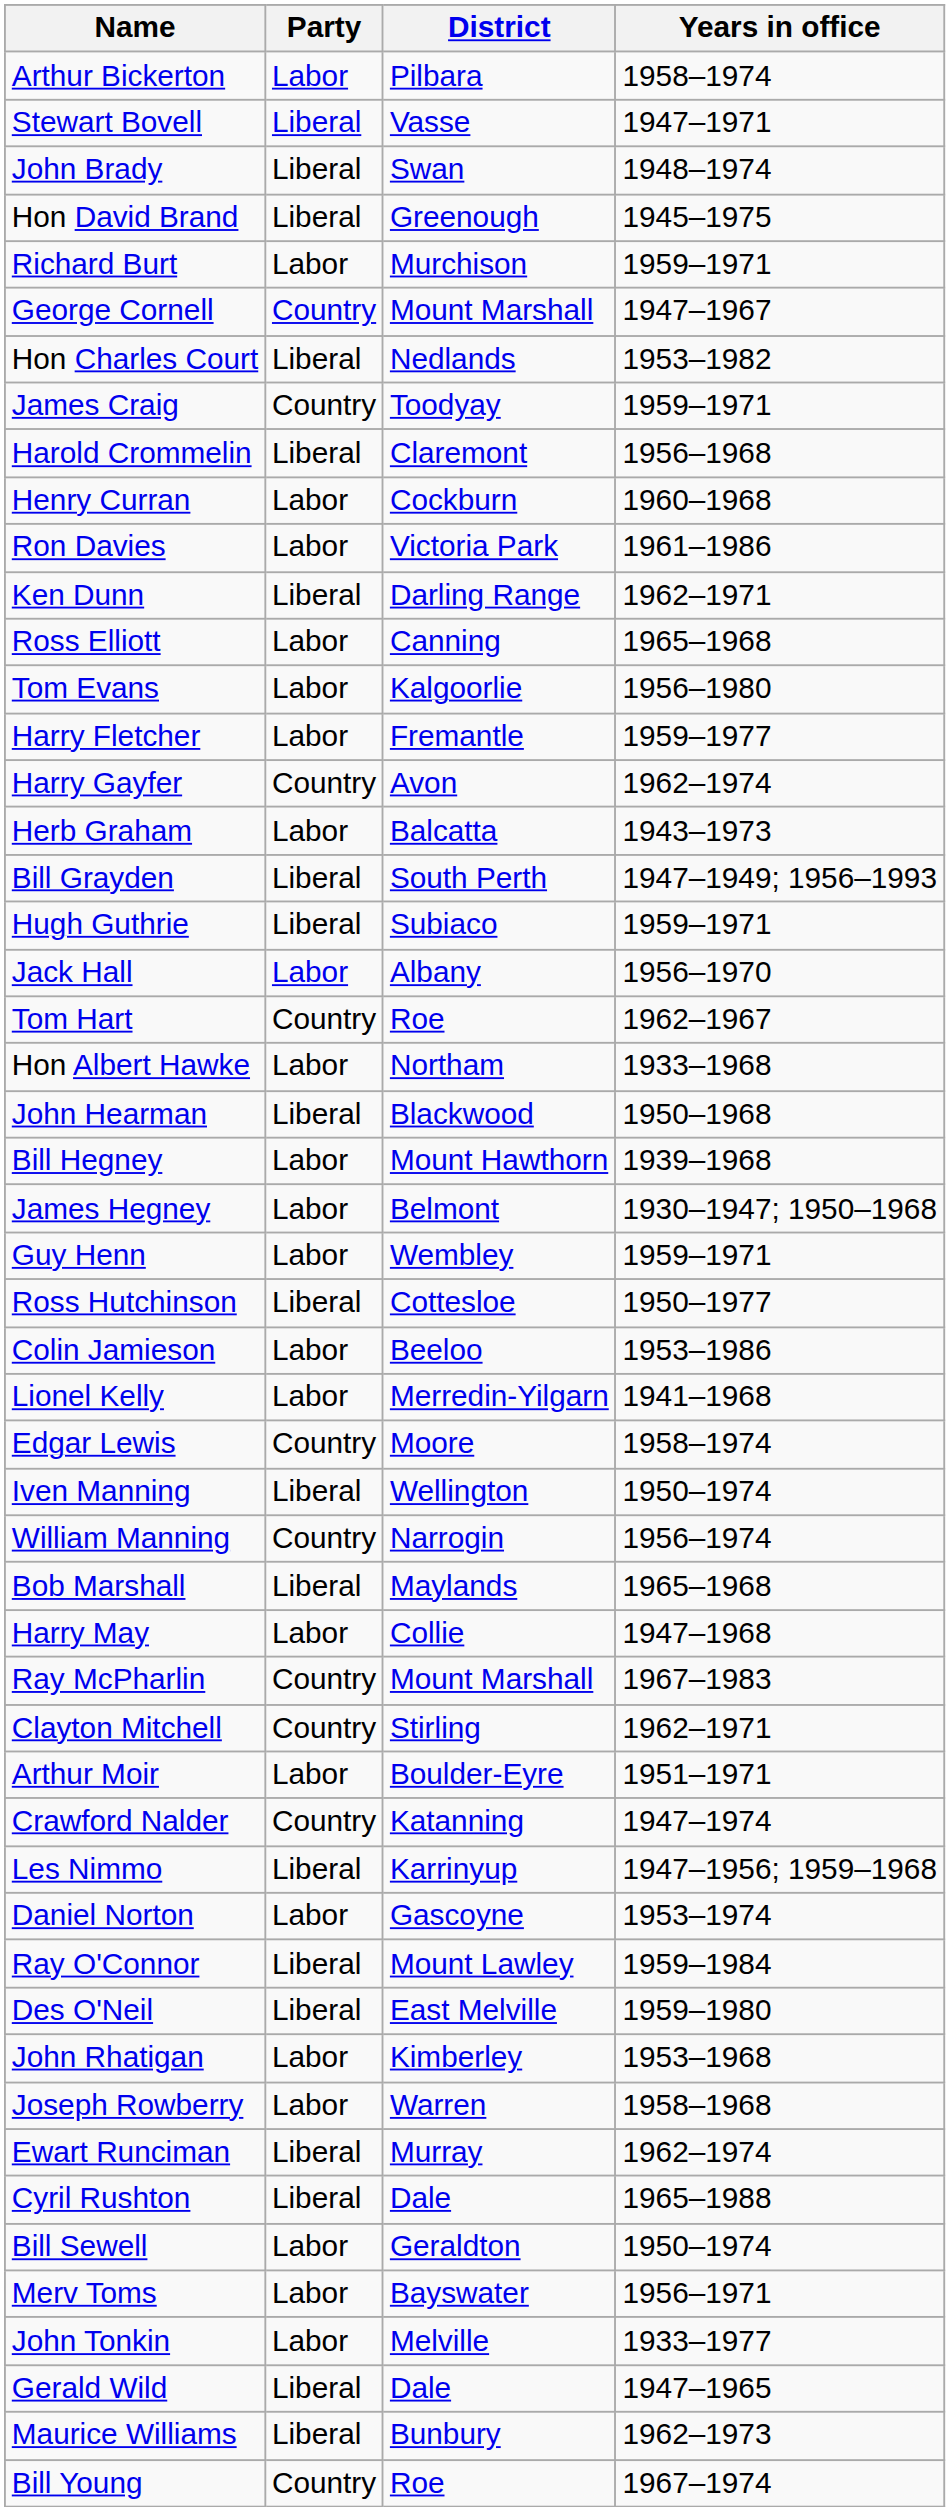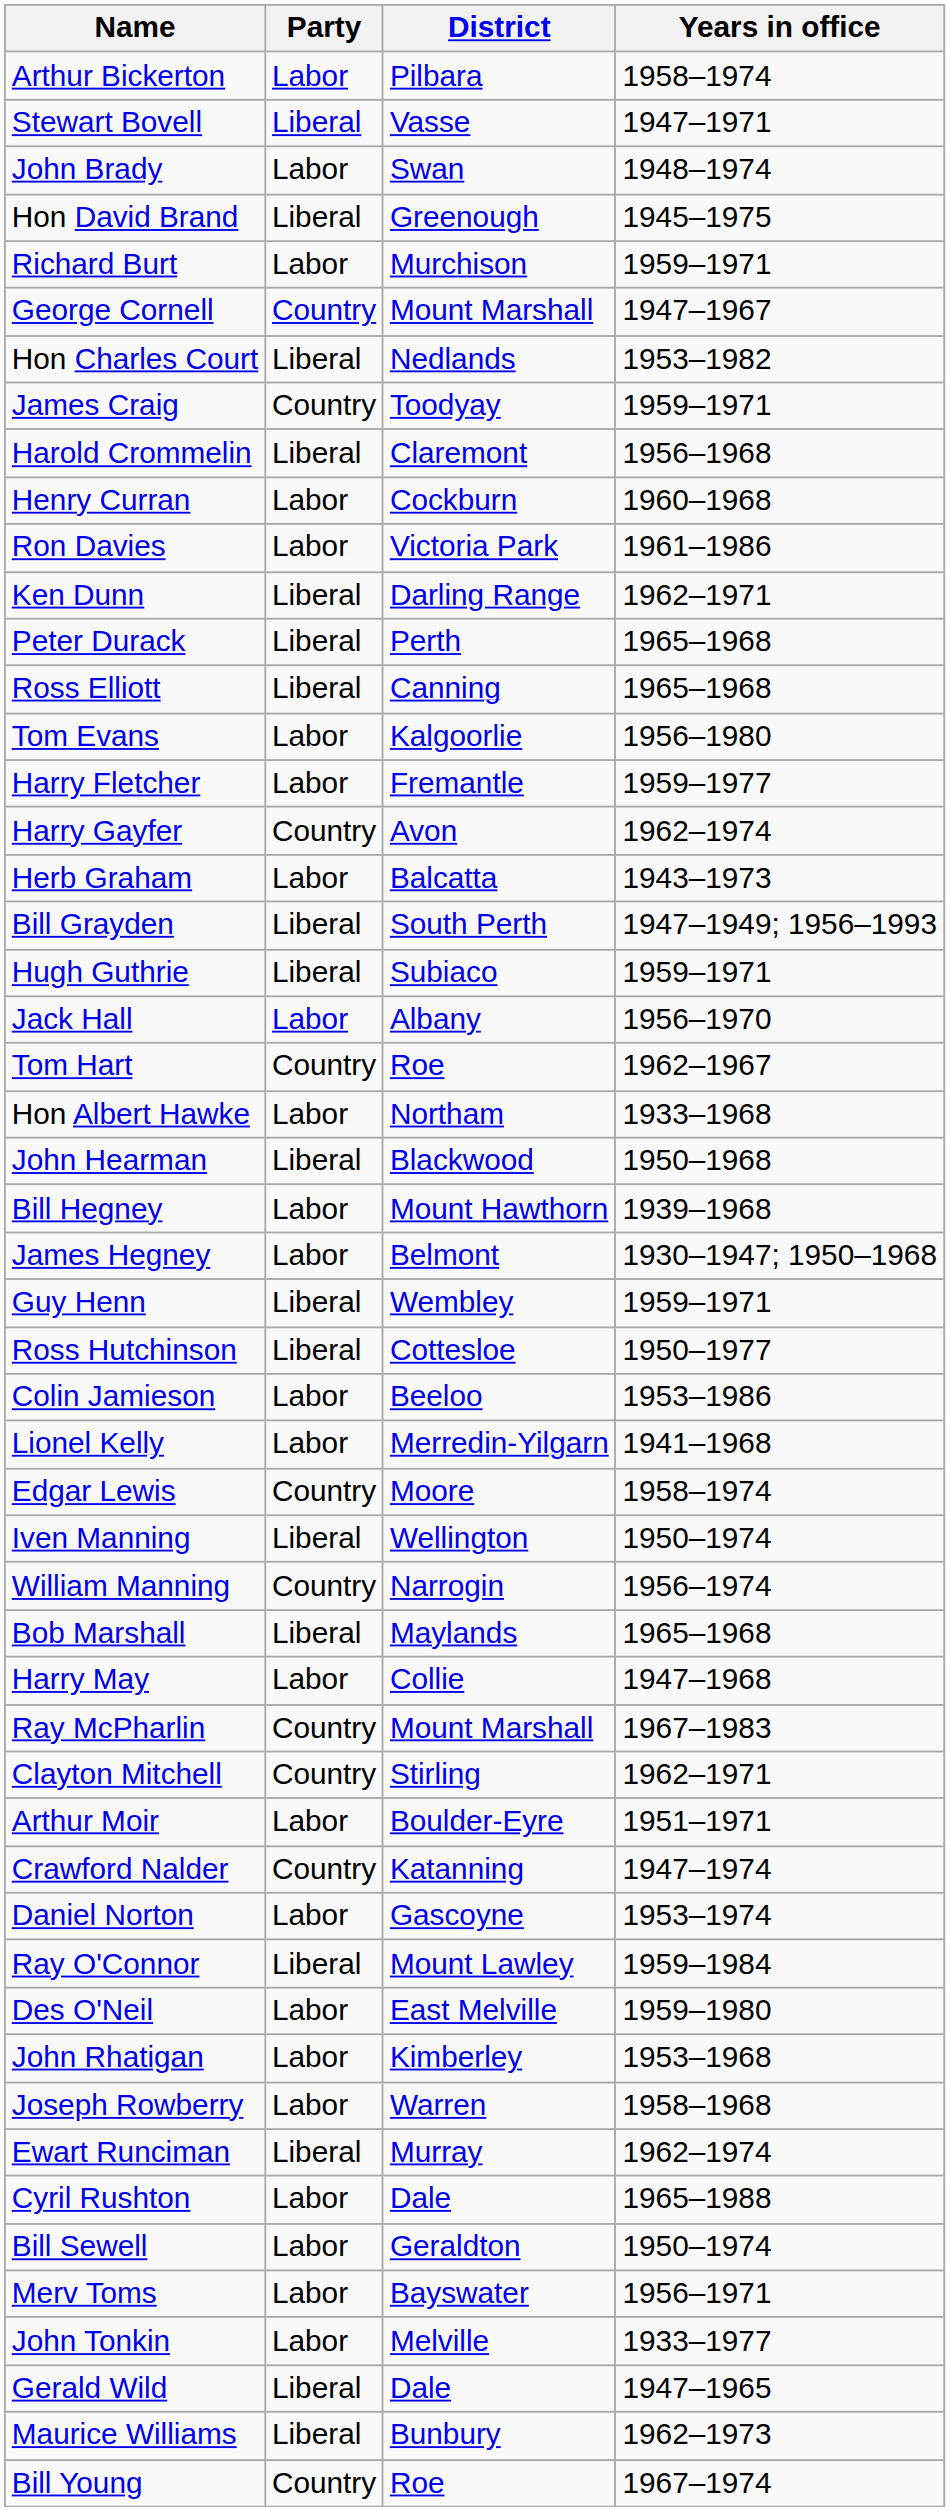 <table class="wikitable sortable">
 <tr>
 <th><strong>Name</strong></th>
 <th><strong>Party</strong></th>
 <th><strong><a href='#'>District</a></strong></th>
 <th><strong>Years in office</strong></th>
 </tr>
 <tr>
 <td><a href='#'>Arthur Bickerton</a></td>
 <td><a href='#'>Labor</a></td>
 <td><a href='#'>Pilbara</a></td>
 <td>1958–1974</td>
 </tr>
 <tr>
 <td><a href='#'>Stewart Bovell</a></td>
 <td><a href='#'>Liberal</a></td>
 <td><a href='#'>Vasse</a></td>
 <td>1947–1971</td>
 </tr>
 <tr>
 <td><a href='#'>John Brady</a></td>
-<td>Liberal</td>
+<td>Labor</td>
 <td><a href='#'>Swan</a></td>
 <td>1948–1974</td>
 </tr>
 <tr>
 <td>Hon <a href='#'>David Brand</a></td>
 <td>Liberal</td>
 <td><a href='#'>Greenough</a></td>
 <td>1945–1975</td>
 </tr>
 <tr>
 <td><a href='#'>Richard Burt</a></td>
 <td>Labor</td>
 <td><a href='#'>Murchison</a></td>
 <td>1959–1971</td>
 </tr>
 <tr>
 <td><a href='#'>George Cornell</a></td>
 <td><a href='#'>Country</a></td>
 <td><a href='#'>Mount Marshall</a></td>
 <td>1947–1967</td>
 </tr>
 <tr>
 <td>Hon <a href='#'>Charles Court</a></td>
 <td>Liberal</td>
 <td><a href='#'>Nedlands</a></td>
 <td>1953–1982</td>
 </tr>
 <tr>
 <td><a href='#'>James Craig</a></td>
 <td>Country</td>
 <td><a href='#'>Toodyay</a></td>
 <td>1959–1971</td>
 </tr>
 <tr>
 <td><a href='#'>Harold Crommelin</a></td>
 <td>Liberal</td>
 <td><a href='#'>Claremont</a></td>
 <td>1956–1968</td>
 </tr>
 <tr>
 <td><a href='#'>Henry Curran</a></td>
 <td>Labor</td>
 <td><a href='#'>Cockburn</a></td>
 <td>1960–1968</td>
 </tr>
 <tr>
 <td><a href='#'>Ron Davies</a></td>
 <td>Labor</td>
 <td><a href='#'>Victoria Park</a></td>
 <td>1961–1986</td>
 </tr>
 <tr>
 <td><a href='#'>Ken Dunn</a></td>
 <td>Liberal</td>
 <td><a href='#'>Darling Range</a></td>
 <td>1962–1971</td>
 </tr>
 <tr>
+<td><a href='#'>Peter Durack</a></td>
+<td>Liberal</td>
+<td><a href='#'>Perth</a></td>
+<td>1965–1968</td>
+</tr>
+<tr>
 <td><a href='#'>Ross Elliott</a></td>
-<td>Labor</td>
+<td>Liberal</td>
 <td><a href='#'>Canning</a></td>
 <td>1965–1968</td>
 </tr>
 <tr>
 <td><a href='#'>Tom Evans</a></td>
 <td>Labor</td>
 <td><a href='#'>Kalgoorlie</a></td>
 <td>1956–1980</td>
 </tr>
 <tr>
 <td><a href='#'>Harry Fletcher</a></td>
 <td>Labor</td>
 <td><a href='#'>Fremantle</a></td>
 <td>1959–1977</td>
 </tr>
 <tr>
 <td><a href='#'>Harry Gayfer</a></td>
 <td>Country</td>
 <td><a href='#'>Avon</a></td>
 <td>1962–1974</td>
 </tr>
 <tr>
 <td><a href='#'>Herb Graham</a></td>
 <td>Labor</td>
 <td><a href='#'>Balcatta</a></td>
 <td>1943–1973</td>
 </tr>
 <tr>
 <td><a href='#'>Bill Grayden</a></td>
 <td>Liberal</td>
 <td><a href='#'>South Perth</a></td>
 <td>1947–1949; 1956–1993</td>
 </tr>
 <tr>
 <td><a href='#'>Hugh Guthrie</a></td>
 <td>Liberal</td>
 <td><a href='#'>Subiaco</a></td>
 <td>1959–1971</td>
 </tr>
 <tr>
 <td><a href='#'>Jack Hall</a></td>
 <td><a href='#'>Labor</a></td>
 <td><a href='#'>Albany</a></td>
 <td>1956–1970</td>
 </tr>
 <tr>
 <td><a href='#'>Tom Hart</a></td>
 <td>Country</td>
 <td><a href='#'>Roe</a></td>
 <td>1962–1967</td>
 </tr>
 <tr>
 <td>Hon <a href='#'>Albert Hawke</a></td>
 <td>Labor</td>
 <td><a href='#'>Northam</a></td>
 <td>1933–1968</td>
 </tr>
 <tr>
 <td><a href='#'>John Hearman</a></td>
 <td>Liberal</td>
 <td><a href='#'>Blackwood</a></td>
 <td>1950–1968</td>
 </tr>
 <tr>
 <td><a href='#'>Bill Hegney</a></td>
 <td>Labor</td>
 <td><a href='#'>Mount Hawthorn</a></td>
 <td>1939–1968</td>
 </tr>
 <tr>
 <td><a href='#'>James Hegney</a></td>
 <td>Labor</td>
 <td><a href='#'>Belmont</a></td>
 <td>1930–1947; 1950–1968</td>
 </tr>
 <tr>
 <td><a href='#'>Guy Henn</a></td>
-<td>Labor</td>
+<td>Liberal</td>
 <td><a href='#'>Wembley</a></td>
 <td>1959–1971</td>
 </tr>
 <tr>
 <td><a href='#'>Ross Hutchinson</a></td>
 <td>Liberal</td>
 <td><a href='#'>Cottesloe</a></td>
 <td>1950–1977</td>
 </tr>
 <tr>
 <td><a href='#'>Colin Jamieson</a></td>
 <td>Labor</td>
 <td><a href='#'>Beeloo</a></td>
 <td>1953–1986</td>
 </tr>
 <tr>
 <td><a href='#'>Lionel Kelly</a></td>
 <td>Labor</td>
 <td><a href='#'>Merredin-Yilgarn</a></td>
 <td>1941–1968</td>
 </tr>
 <tr>
 <td><a href='#'>Edgar Lewis</a></td>
 <td>Country</td>
 <td><a href='#'>Moore</a></td>
 <td>1958–1974</td>
 </tr>
 <tr>
 <td><a href='#'>Iven Manning</a></td>
 <td>Liberal</td>
 <td><a href='#'>Wellington</a></td>
 <td>1950–1974</td>
 </tr>
 <tr>
 <td><a href='#'>William Manning</a></td>
 <td>Country</td>
 <td><a href='#'>Narrogin</a></td>
 <td>1956–1974</td>
 </tr>
 <tr>
 <td><a href='#'>Bob Marshall</a></td>
 <td>Liberal</td>
 <td><a href='#'>Maylands</a></td>
 <td>1965–1968</td>
 </tr>
 <tr>
 <td><a href='#'>Harry May</a></td>
 <td>Labor</td>
 <td><a href='#'>Collie</a></td>
 <td>1947–1968</td>
 </tr>
 <tr>
 <td><a href='#'>Ray McPharlin</a></td>
 <td>Country</td>
 <td><a href='#'>Mount Marshall</a></td>
 <td>1967–1983</td>
 </tr>
 <tr>
 <td><a href='#'>Clayton Mitchell</a></td>
 <td>Country</td>
 <td><a href='#'>Stirling</a></td>
 <td>1962–1971</td>
 </tr>
 <tr>
 <td><a href='#'>Arthur Moir</a></td>
 <td>Labor</td>
 <td><a href='#'>Boulder-Eyre</a></td>
 <td>1951–1971</td>
 </tr>
 <tr>
 <td><a href='#'>Crawford Nalder</a></td>
 <td>Country</td>
 <td><a href='#'>Katanning</a></td>
 <td>1947–1974</td>
 </tr>
 <tr>
-<td><a href='#'>Les Nimmo</a></td>
-<td>Liberal</td>
-<td><a href='#'>Karrinyup</a></td>
-<td>1947–1956; 1959–1968</td>
-</tr>
-<tr>
 <td><a href='#'>Daniel Norton</a></td>
 <td>Labor</td>
 <td><a href='#'>Gascoyne</a></td>
 <td>1953–1974</td>
 </tr>
 <tr>
 <td><a href='#'>Ray O'Connor</a></td>
 <td>Liberal</td>
 <td><a href='#'>Mount Lawley</a></td>
 <td>1959–1984</td>
 </tr>
 <tr>
 <td><a href='#'>Des O'Neil</a></td>
-<td>Liberal</td>
+<td>Labor</td>
 <td><a href='#'>East Melville</a></td>
 <td>1959–1980</td>
 </tr>
 <tr>
 <td><a href='#'>John Rhatigan</a></td>
 <td>Labor</td>
 <td><a href='#'>Kimberley</a></td>
 <td>1953–1968</td>
 </tr>
 <tr>
 <td><a href='#'>Joseph Rowberry</a></td>
 <td>Labor</td>
 <td><a href='#'>Warren</a></td>
 <td>1958–1968</td>
 </tr>
 <tr>
 <td><a href='#'>Ewart Runciman</a></td>
 <td>Liberal</td>
 <td><a href='#'>Murray</a></td>
 <td>1962–1974</td>
 </tr>
 <tr>
 <td><a href='#'>Cyril Rushton</a></td>
-<td>Liberal</td>
+<td>Labor</td>
 <td><a href='#'>Dale</a></td>
 <td>1965–1988</td>
 </tr>
 <tr>
 <td><a href='#'>Bill Sewell</a></td>
 <td>Labor</td>
 <td><a href='#'>Geraldton</a></td>
 <td>1950–1974</td>
 </tr>
 <tr>
 <td><a href='#'>Merv Toms</a></td>
 <td>Labor</td>
 <td><a href='#'>Bayswater</a></td>
 <td>1956–1971</td>
 </tr>
 <tr>
 <td><a href='#'>John Tonkin</a></td>
 <td>Labor</td>
 <td><a href='#'>Melville</a></td>
 <td>1933–1977</td>
 </tr>
 <tr>
 <td><a href='#'>Gerald Wild</a></td>
 <td>Liberal</td>
 <td><a href='#'>Dale</a></td>
 <td>1947–1965</td>
 </tr>
 <tr>
 <td><a href='#'>Maurice Williams</a></td>
 <td>Liberal</td>
 <td><a href='#'>Bunbury</a></td>
 <td>1962–1973</td>
 </tr>
 <tr>
 <td><a href='#'>Bill Young</a></td>
 <td>Country</td>
 <td><a href='#'>Roe</a></td>
 <td>1967–1974</td>
 </tr>
 </table>
